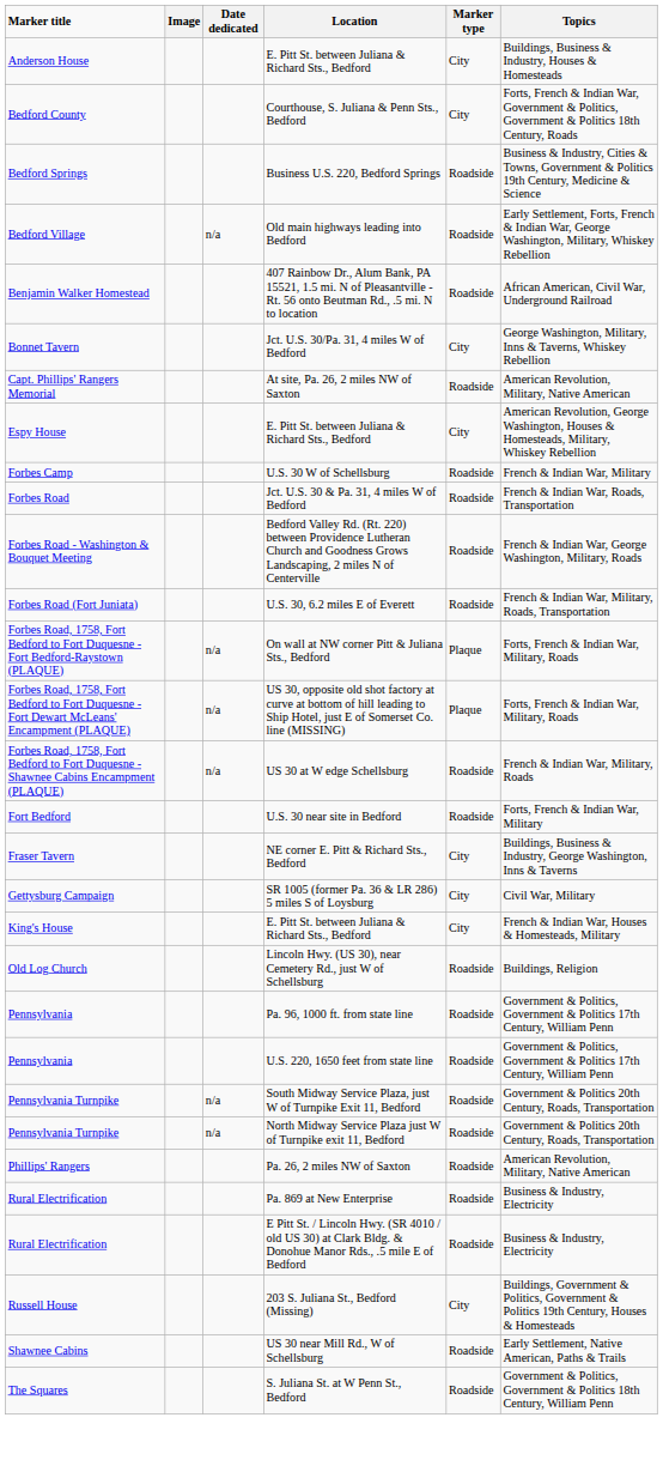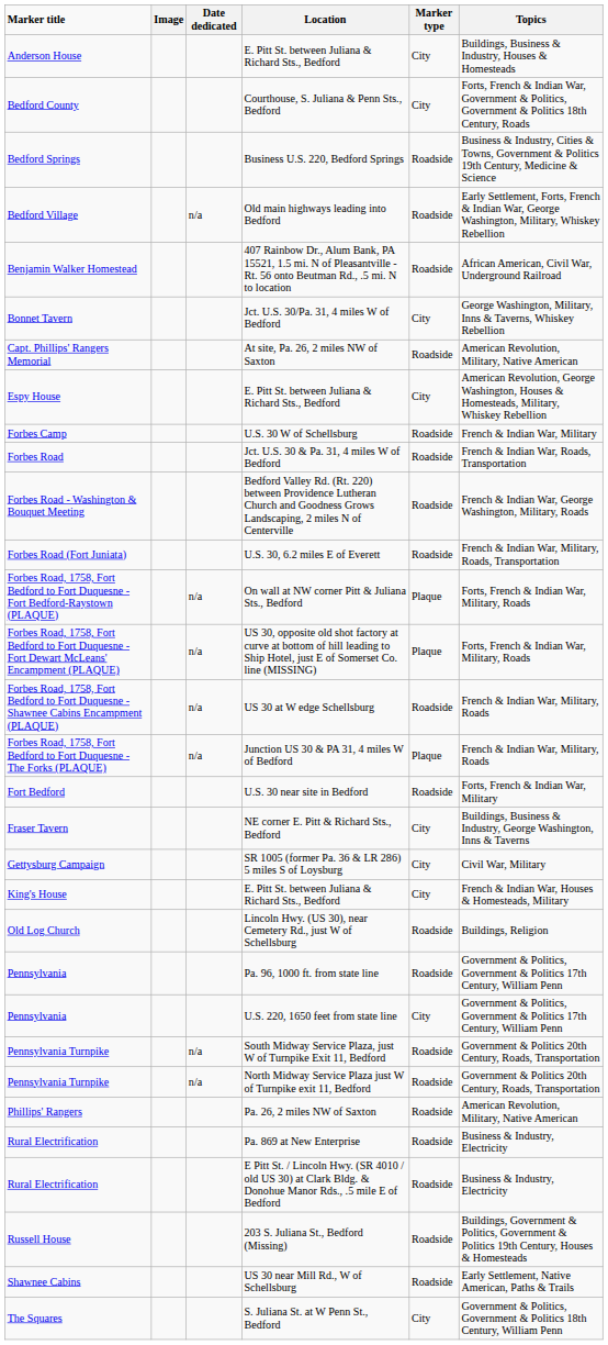 <table class="wikitable sortable" style="width:98%">
 <tr>
 <td><strong>Marker title</strong></td>
 <th class="unsortable"><strong>Image</strong></th>
 <th><strong>Date dedicated</strong></th>
 <th><strong>Location</strong></th>
 <th><strong>Marker type</strong></th>
 <th><strong>Topics</strong></th>
 </tr>
 <tr ->
 <td><a href='#'>Anderson House</a></td>
 <td></td>
 <td></td>
 <td>E. Pitt St. between Juliana & Richard Sts., Bedford<br><small></small></td>
 <td>City</td>
 <td>Buildings, Business & Industry, Houses & Homesteads</td>
 </tr>
 <tr ->
 <td><a href='#'>Bedford County</a></td>
 <td></td>
 <td></td>
 <td>Courthouse, S. Juliana & Penn Sts., Bedford<br><small></small></td>
 <td>City</td>
 <td>Forts, French & Indian War, Government & Politics, Government & Politics 18th Century, Roads</td>
 </tr>
 <tr ->
 <td><a href='#'>Bedford Springs</a></td>
 <td></td>
 <td></td>
 <td>Business U.S. 220, Bedford Springs<br><small></small></td>
 <td>Roadside</td>
 <td>Business & Industry, Cities & Towns, Government & Politics 19th Century, Medicine & Science</td>
 </tr>
 <tr ->
 <td><a href='#'>Bedford Village</a></td>
 <td></td>
 <td>n/a</td>
 <td>Old main highways leading into Bedford<br><small></small></td>
 <td>Roadside</td>
 <td>Early Settlement, Forts, French & Indian War, George Washington, Military, Whiskey Rebellion</td>
 </tr>
 <tr ->
 <td><a href='#'>Benjamin Walker Homestead</a></td>
 <td></td>
 <td></td>
 <td>407 Rainbow Dr., Alum Bank, PA 15521, 1.5 mi. N of Pleasantville - Rt. 56 onto Beutman Rd., .5 mi. N to location<br><small></small></td>
 <td>Roadside</td>
 <td>African American, Civil War, Underground Railroad</td>
 </tr>
 <tr ->
 <td><a href='#'>Bonnet Tavern</a></td>
 <td></td>
 <td></td>
 <td>Jct. U.S. 30/Pa. 31, 4 miles W of Bedford<br><small></small></td>
 <td>City</td>
 <td>George Washington, Military, Inns & Taverns, Whiskey Rebellion</td>
 </tr>
 <tr ->
 <td><a href='#'>Capt. Phillips' Rangers Memorial</a></td>
 <td></td>
 <td></td>
 <td>At site, Pa. 26, 2 miles NW of Saxton<br><small></small></td>
 <td>Roadside</td>
 <td>American Revolution, Military, Native American</td>
 </tr>
 <tr ->
 <td><a href='#'>Espy House</a></td>
 <td></td>
 <td></td>
 <td>E. Pitt St. between Juliana & Richard Sts., Bedford<br><small></small></td>
 <td>City</td>
 <td>American Revolution, George Washington, Houses & Homesteads, Military, Whiskey Rebellion</td>
 </tr>
 <tr ->
 <td><a href='#'>Forbes Camp</a></td>
 <td></td>
 <td></td>
 <td>U.S. 30 W of Schellsburg<br><small></small></td>
 <td>Roadside</td>
 <td>French & Indian War, Military</td>
 </tr>
 <tr ->
 <td><a href='#'>Forbes Road</a></td>
 <td></td>
 <td></td>
 <td>Jct. U.S. 30 & Pa. 31, 4 miles W of Bedford<br><small></small></td>
 <td>Roadside</td>
 <td>French & Indian War, Roads, Transportation</td>
 </tr>
 <tr ->
 <td><a href='#'>Forbes Road - Washington & Bouquet Meeting</a></td>
 <td></td>
 <td></td>
 <td>Bedford Valley Rd. (Rt. 220) between Providence Lutheran Church and Goodness Grows Landscaping, 2 miles N of Centerville<br><small></small></td>
 <td>Roadside</td>
 <td>French & Indian War, George Washington, Military, Roads</td>
 </tr>
 <tr ->
 <td><a href='#'>Forbes Road (Fort Juniata)</a></td>
 <td></td>
 <td></td>
 <td>U.S. 30, 6.2 miles E of Everett<br><small></small></td>
 <td>Roadside</td>
 <td>French & Indian War, Military, Roads, Transportation</td>
 </tr>
 <tr ->
 <td><a href='#'>Forbes Road, 1758, Fort Bedford to Fort Duquesne - Fort Bedford-Raystown (PLAQUE)</a></td>
 <td></td>
 <td>n/a</td>
 <td>On wall at NW corner Pitt & Juliana Sts., Bedford<br><small></small></td>
 <td>Plaque</td>
 <td>Forts, French & Indian War, Military, Roads</td>
 </tr>
 <tr ->
 <td><a href='#'>Forbes Road, 1758, Fort Bedford to Fort Duquesne - Fort Dewart McLeans' Encampment (PLAQUE)</a></td>
 <td></td>
 <td>n/a</td>
 <td>US 30, opposite old shot factory at curve at bottom of hill leading to Ship Hotel, just E of Somerset Co. line (MISSING)<br><small></small></td>
 <td>Plaque</td>
 <td>Forts, French & Indian War, Military, Roads</td>
 </tr>
 <tr ->
 <td><a href='#'>Forbes Road, 1758, Fort Bedford to Fort Duquesne - Shawnee Cabins Encampment (PLAQUE)</a></td>
 <td></td>
 <td>n/a</td>
 <td>US 30 at W edge Schellsburg<br><small></small></td>
 <td>Roadside</td>
 <td>French & Indian War, Military, Roads</td>
 </tr>
 <tr ->
+<td><a href='#'>Forbes Road, 1758, Fort Bedford to Fort Duquesne - The Forks (PLAQUE)</a></td>
+<td></td>
+<td>n/a</td>
+<td>Junction US 30 & PA 31, 4 miles W of Bedford<br><small></small></td>
+<td>Plaque</td>
+<td>French & Indian War, Military, Roads</td>
+</tr>
+<tr ->
 <td><a href='#'>Fort Bedford</a></td>
 <td></td>
 <td></td>
 <td>U.S. 30 near site in Bedford<br><small></small></td>
 <td>Roadside</td>
 <td>Forts, French & Indian War, Military</td>
 </tr>
 <tr ->
 <td><a href='#'>Fraser Tavern</a></td>
 <td></td>
 <td></td>
 <td>NE corner E. Pitt & Richard Sts., Bedford<br><small></small></td>
 <td>City</td>
 <td>Buildings, Business & Industry, George Washington, Inns & Taverns</td>
 </tr>
 <tr ->
 <td><a href='#'>Gettysburg Campaign</a></td>
 <td></td>
 <td></td>
 <td>SR 1005 (former Pa. 36 & LR 286) 5 miles S of Loysburg<br><small></small></td>
 <td>City</td>
 <td>Civil War, Military</td>
 </tr>
 <tr ->
 <td><a href='#'>King's House</a></td>
 <td></td>
 <td></td>
 <td>E. Pitt St. between Juliana & Richard Sts., Bedford<br><small></small></td>
 <td>City</td>
 <td>French & Indian War, Houses & Homesteads, Military</td>
 </tr>
 <tr ->
 <td><a href='#'>Old Log Church</a></td>
 <td></td>
 <td></td>
 <td>Lincoln Hwy. (US 30), near Cemetery Rd., just W of Schellsburg<br><small></small></td>
 <td>Roadside</td>
 <td>Buildings, Religion</td>
 </tr>
 <tr ->
 <td><a href='#'>Pennsylvania</a></td>
 <td></td>
 <td></td>
 <td>Pa. 96, 1000 ft. from state line<br><small></small></td>
 <td>Roadside</td>
 <td>Government & Politics, Government & Politics 17th Century, William Penn</td>
 </tr>
 <tr ->
 <td><a href='#'>Pennsylvania</a></td>
 <td></td>
 <td></td>
 <td>U.S. 220, 1650 feet from state line<br><small></small></td>
-<td>Roadside</td>
+<td>City</td>
 <td>Government & Politics, Government & Politics 17th Century, William Penn</td>
 </tr>
 <tr ->
 <td><a href='#'>Pennsylvania Turnpike</a></td>
 <td></td>
 <td>n/a</td>
 <td>South Midway Service Plaza, just W of Turnpike Exit 11, Bedford<br><small></small></td>
 <td>Roadside</td>
 <td>Government & Politics 20th Century, Roads, Transportation</td>
 </tr>
 <tr ->
 <td><a href='#'>Pennsylvania Turnpike</a></td>
 <td></td>
 <td>n/a</td>
 <td>North Midway Service Plaza just W of Turnpike exit 11, Bedford<br><small></small></td>
 <td>Roadside</td>
 <td>Government & Politics 20th Century, Roads, Transportation</td>
 </tr>
 <tr ->
 <td><a href='#'>Phillips' Rangers</a></td>
 <td></td>
 <td></td>
 <td>Pa. 26, 2 miles NW of Saxton<br><small></small></td>
 <td>Roadside</td>
 <td>American Revolution, Military, Native American</td>
 </tr>
 <tr ->
 <td><a href='#'>Rural Electrification</a></td>
 <td></td>
 <td></td>
 <td>Pa. 869 at New Enterprise<br><small></small></td>
 <td>Roadside</td>
 <td>Business & Industry, Electricity</td>
 </tr>
 <tr ->
 <td><a href='#'>Rural Electrification</a></td>
 <td></td>
 <td></td>
 <td>E Pitt St. / Lincoln Hwy. (SR 4010 / old US 30) at Clark Bldg. & Donohue Manor Rds., .5 mile E of Bedford<br><small></small></td>
 <td>Roadside</td>
 <td>Business & Industry, Electricity</td>
 </tr>
 <tr ->
 <td><a href='#'>Russell House</a></td>
 <td></td>
 <td></td>
 <td>203 S. Juliana St., Bedford (Missing)<br><small></small></td>
-<td>City</td>
+<td>Roadside</td>
 <td>Buildings, Government & Politics, Government & Politics 19th Century, Houses & Homesteads</td>
 </tr>
 <tr ->
 <td><a href='#'>Shawnee Cabins</a></td>
 <td></td>
 <td></td>
 <td>US 30 near Mill Rd., W of Schellsburg<br><small></small></td>
 <td>Roadside</td>
 <td>Early Settlement, Native American, Paths & Trails</td>
 </tr>
 <tr ->
 <td><a href='#'>The Squares</a></td>
 <td></td>
 <td></td>
 <td>S. Juliana St. at W Penn St., Bedford<br><small></small></td>
-<td>Roadside</td>
+<td>City</td>
 <td>Government & Politics, Government & Politics 18th Century, William Penn</td>
 </tr>
 </table>
